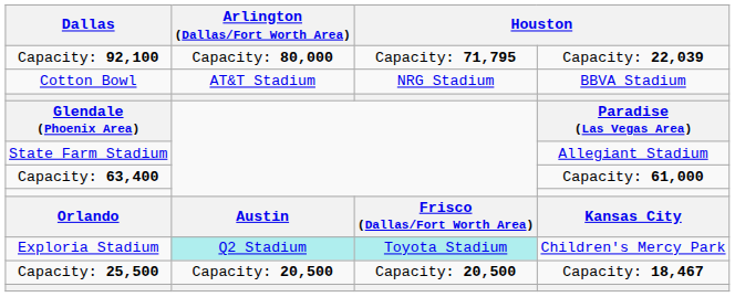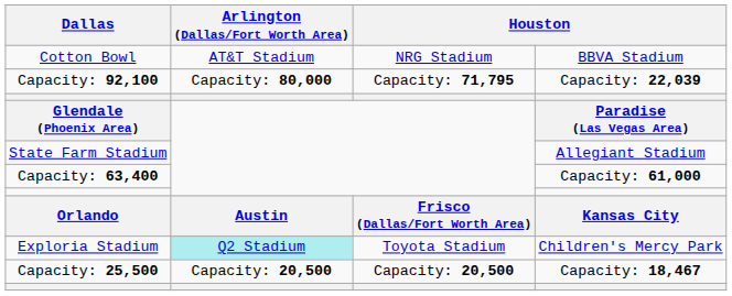 <table class="wikitable" style="margin:1em auto; text-align:center">
 <tr>
 <th><a href='#'>Dallas</a></th>
 <th><a href='#'>Arlington</a><br><small>(<a href='#'>Dallas/Fort Worth Area</a>)</small></th>
 <th colspan=2><a href='#'>Houston</a></th>
 </tr>
 <tr>
+<td><a href='#'>Cotton Bowl</a></td>
+<td><a href='#'>AT&T Stadium</a></td>
+<td><a href='#'>NRG Stadium</a></td>
+<td><a href='#'>BBVA Stadium</a></td>
+</tr>
+<tr>
 <td>Capacity: <strong>92,100</strong></td>
 <td>Capacity: <strong>80,000</strong></td>
 <td>Capacity: <strong>71,795</strong></td>
 <td>Capacity: <strong>22,039</strong></td>
-</tr>
-<tr>
-<td><a href='#'>Cotton Bowl</a></td>
-<td><a href='#'>AT&T Stadium</a></td>
-<td><a href='#'>NRG Stadium</a></td>
-<td><a href='#'>BBVA Stadium</a></td>
 </tr>
 <tr>
 <th></th>
 <th></th>
 <th></th>
 <th></th>
 </tr>
 <tr>
 <th><a href='#'>Glendale</a><br><small>(<a href='#'>Phoenix Area</a>)</small></th>
 <td rowspan=4 colspan=2><br></td>
 <th><a href='#'>Paradise</a><br><small>(<a href='#'>Las Vegas Area</a>)</small></th>
 </tr>
 <tr>
 <td><a href='#'>State Farm Stadium</a></td>
 <td><a href='#'>Allegiant Stadium</a></td>
 </tr>
 <tr>
 <td>Capacity: <strong>63,400</strong></td>
 <td>Capacity: <strong>61,000</strong></td>
 </tr>
 <tr>
 <td></td>
 <td></td>
 </tr>
 <tr>
 <th><a href='#'>Orlando</a></th>
 <th><a href='#'>Austin</a></th>
 <th><a href='#'>Frisco</a><br><small>(<a href='#'>Dallas/Fort Worth Area</a>)</small></th>
 <th><a href='#'>Kansas City</a></th>
 </tr>
 <tr>
 <td><a href='#'>Exploria Stadium</a></td>
 <td style="background: paleturquoise;"><a href='#'>Q2 Stadium</a></td>
-<td style="background: paleturquoise;"><a href='#'>Toyota Stadium</a></td>
+<td><a href='#'>Toyota Stadium</a></td>
 <td><a href='#'>Children's Mercy Park</a></td>
 </tr>
 <tr>
 <td>Capacity: <strong>25,500</strong></td>
 <td>Capacity: <strong>20,500</strong></td>
 <td>Capacity: <strong>20,500</strong></td>
 <td>Capacity: <strong>18,467</strong></td>
 </tr>
 <tr>
 <th></th>
 <th></th>
 <th></th>
 <th></th>
 </tr>
 </table>
